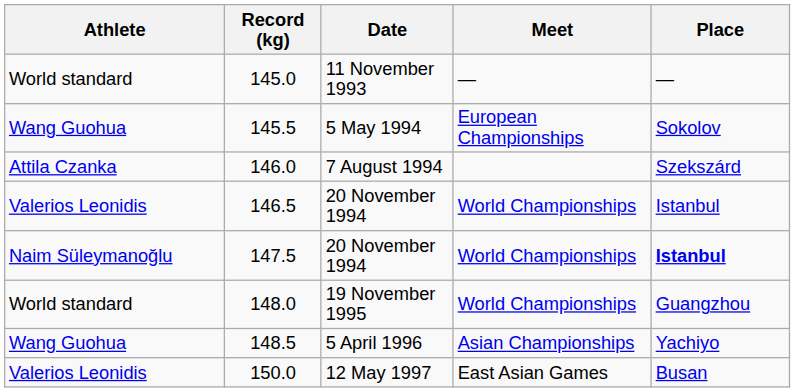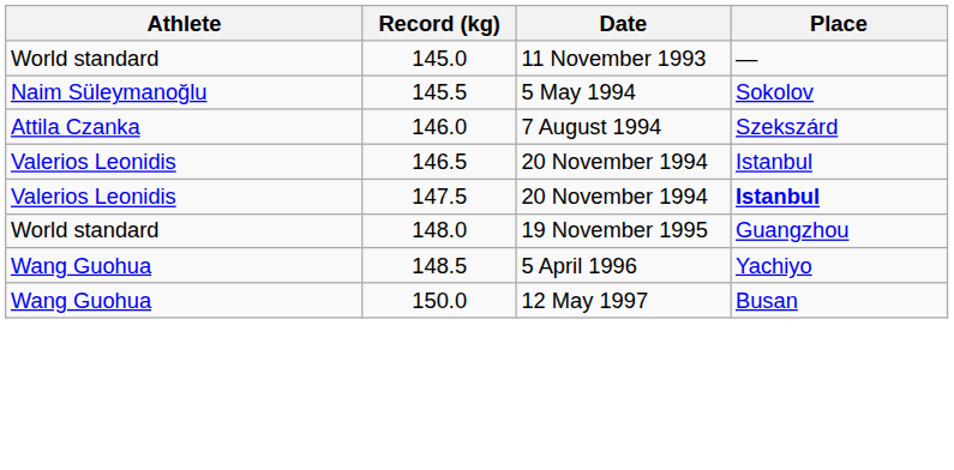 <table class="wikitable" style="font-size:90%; width: 70%;">
 <tr>
 <th width=20%>Athlete</th>
 <th width=8%>Record (kg)</th>
 <th width=12%>Date</th>
-<th width=18%>Meet</th>
 <th width=11%>Place</th>
 </tr>
 <tr>
 <td>World standard</td>
 <td align="center">145.0</td>
 <td>11 November 1993</td>
 <td>—</td>
-<td>—</td>
 </tr>
 <tr>
-<td> <a href='#'>Wang Guohua</a></td>
+<td> <a href='#'>Naim Süleymanoğlu</a></td>
 <td align="center">145.5</td>
 <td>5 May 1994</td>
-<td><a href='#'>European Championships</a></td>
 <td><a href='#'>Sokolov</a></td>
 </tr>
 <tr>
 <td> <a href='#'>Attila Czanka</a></td>
 <td align="center">146.0</td>
 <td>7 August 1994</td>
-<td></td>
 <td><a href='#'>Szekszárd</a></td>
 </tr>
 <tr>
 <td> <a href='#'>Valerios Leonidis</a></td>
 <td align="center">146.5</td>
 <td>20 November 1994</td>
-<td><a href='#'>World Championships</a></td>
 <td><a href='#'>Istanbul</a></td>
 </tr>
 <tr>
-<td> <a href='#'>Naim Süleymanoğlu</a></td>
+<td> <a href='#'>Valerios Leonidis</a></td>
 <td align="center">147.5</td>
 <td>20 November 1994</td>
-<td><a href='#'>World Championships</a></td>
 <td><strong><a href='#'>Istanbul</a></strong></td>
 </tr>
 <tr>
 <td>World standard</td>
 <td align="center">148.0</td>
 <td>19 November 1995</td>
-<td><a href='#'>World Championships</a></td>
 <td><a href='#'>Guangzhou</a></td>
 </tr>
 <tr>
 <td> <a href='#'>Wang Guohua</a></td>
 <td align="center">148.5</td>
 <td>5 April 1996</td>
-<td><a href='#'>Asian Championships</a></td>
 <td><a href='#'>Yachiyo</a></td>
 </tr>
 <tr>
-<td> <a href='#'>Valerios Leonidis</a></td>
+<td> <a href='#'>Wang Guohua</a></td>
 <td align="center">150.0</td>
 <td>12 May 1997</td>
-<td>East Asian Games</td>
 <td><a href='#'>Busan</a></td>
 </tr>
 </table>
